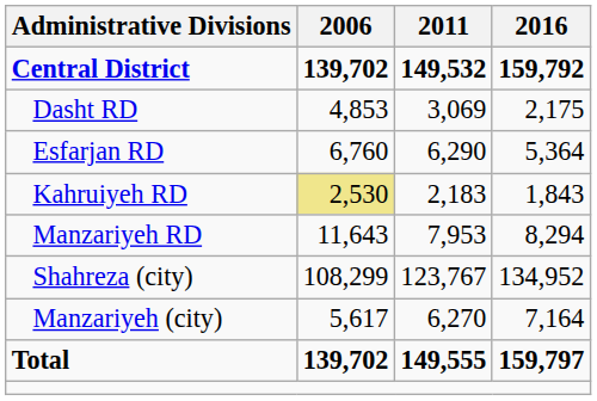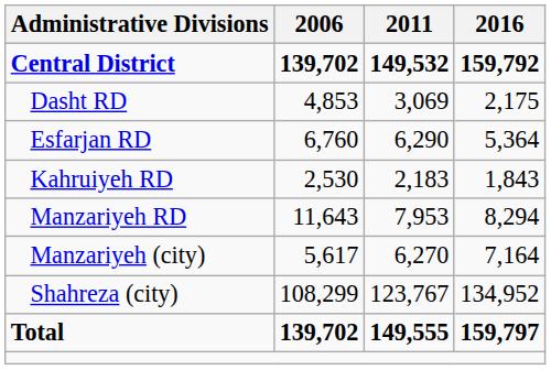 <table class="wikitable">
 <tr>
 <th>Administrative Divisions</th>
 <th>2006</th>
 <th>2011</th>
 <th>2016</th>
 </tr>
 <tr>
 <td><strong><a href='#'>Central District</a></strong></td>
 <td style="text-align: right;"><strong>139,702</strong></td>
 <td style="text-align: right;"><strong>149,532</strong></td>
 <td style="text-align: right;"><strong>159,792</strong></td>
 </tr>
 <tr>
 <td style="padding-left: 1em;"><a href='#'>Dasht RD</a></td>
 <td style="text-align: right;">4,853</td>
 <td style="text-align: right;">3,069</td>
 <td style="text-align: right;">2,175</td>
 </tr>
 <tr>
 <td style="padding-left: 1em;"><a href='#'>Esfarjan RD</a></td>
 <td style="text-align: right;">6,760</td>
 <td style="text-align: right;">6,290</td>
 <td style="text-align: right;">5,364</td>
 </tr>
 <tr>
 <td style="padding-left: 1em;"><a href='#'>Kahruiyeh RD</a></td>
-<td style="background: khaki; text-align: right;">2,530</td>
+<td style="text-align: right;">2,530</td>
 <td style="text-align: right;">2,183</td>
 <td style="text-align: right;">1,843</td>
 </tr>
 <tr>
 <td style="padding-left: 1em;"><a href='#'>Manzariyeh RD</a></td>
 <td style="text-align: right;">11,643</td>
 <td style="text-align: right;">7,953</td>
 <td style="text-align: right;">8,294</td>
 </tr>
 <tr>
+<td style="padding-left: 1em;"><a href='#'>Manzariyeh</a> (city)</td>
+<td style="text-align: right;">5,617</td>
+<td style="text-align: right;">6,270</td>
+<td style="text-align: right;">7,164</td>
+</tr>
+<tr>
 <td style="padding-left: 1em;"><a href='#'>Shahreza</a> (city)</td>
 <td style="text-align: right;">108,299</td>
 <td style="text-align: right;">123,767</td>
 <td style="text-align: right;">134,952</td>
-</tr>
-<tr>
-<td style="padding-left: 1em;"><a href='#'>Manzariyeh</a> (city)</td>
-<td style="text-align: right;">5,617</td>
-<td style="text-align: right;">6,270</td>
-<td style="text-align: right;">7,164</td>
 </tr>
 <tr>
 <td><strong>Total</strong></td>
 <td style="text-align: right;"><strong>139,702</strong></td>
 <td style="text-align: right;"><strong>149,555</strong></td>
 <td style="text-align: right;"><strong>159,797</strong></td>
 </tr>
 <tr>
 <td colspan=4></td>
 </tr>
 </table>
